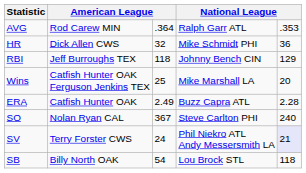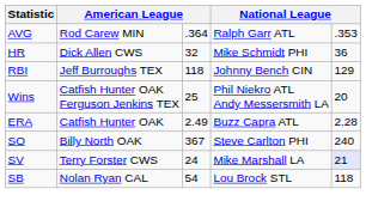 <table class="wikitable">
 <tr>
 <th>Statistic</th>
 <th colspan=2><a href='#'>American League</a></th>
 <th colspan=2><a href='#'>National League</a></th>
 </tr>
 <tr>
 <td><a href='#'>AVG</a></td>
 <td><a href='#'>Rod Carew</a> MIN</td>
 <td>.364</td>
 <td><a href='#'>Ralph Garr</a> ATL</td>
 <td>.353</td>
 </tr>
 <tr>
 <td><a href='#'>HR</a></td>
 <td><a href='#'>Dick Allen</a> CWS</td>
 <td>32</td>
 <td><a href='#'>Mike Schmidt</a> PHI</td>
 <td>36</td>
 </tr>
 <tr>
 <td><a href='#'>RBI</a></td>
 <td><a href='#'>Jeff Burroughs</a> TEX</td>
 <td>118</td>
 <td><a href='#'>Johnny Bench</a> CIN</td>
 <td>129</td>
 </tr>
 <tr>
 <td><a href='#'>Wins</a></td>
 <td><a href='#'>Catfish Hunter</a> OAK<br><a href='#'>Ferguson Jenkins</a> TEX</td>
 <td>25</td>
-<td><a href='#'>Mike Marshall</a> LA</td>
+<td><a href='#'>Phil Niekro</a> ATL<br><a href='#'>Andy Messersmith</a> LA</td>
 <td>20</td>
 </tr>
 <tr>
 <td><a href='#'>ERA</a></td>
 <td><a href='#'>Catfish Hunter</a> OAK</td>
 <td>2.49</td>
 <td><a href='#'>Buzz Capra</a> ATL</td>
 <td>2.28</td>
 </tr>
 <tr>
 <td><a href='#'>SO</a></td>
-<td><a href='#'>Nolan Ryan</a> CAL</td>
+<td><a href='#'>Billy North</a> OAK</td>
 <td>367</td>
 <td><a href='#'>Steve Carlton</a> PHI</td>
 <td>240</td>
 </tr>
 <tr>
 <td><a href='#'>SV</a></td>
 <td><a href='#'>Terry Forster</a> CWS</td>
 <td>24</td>
-<td><a href='#'>Phil Niekro</a> ATL<br><a href='#'>Andy Messersmith</a> LA</td>
+<td><a href='#'>Mike Marshall</a> LA</td>
 <td style="background: lavender;">21</td>
 </tr>
 <tr>
 <td><a href='#'>SB</a></td>
-<td><a href='#'>Billy North</a> OAK</td>
+<td><a href='#'>Nolan Ryan</a> CAL</td>
 <td>54</td>
 <td><a href='#'>Lou Brock</a> STL</td>
 <td>118</td>
 </tr>
 </table>
